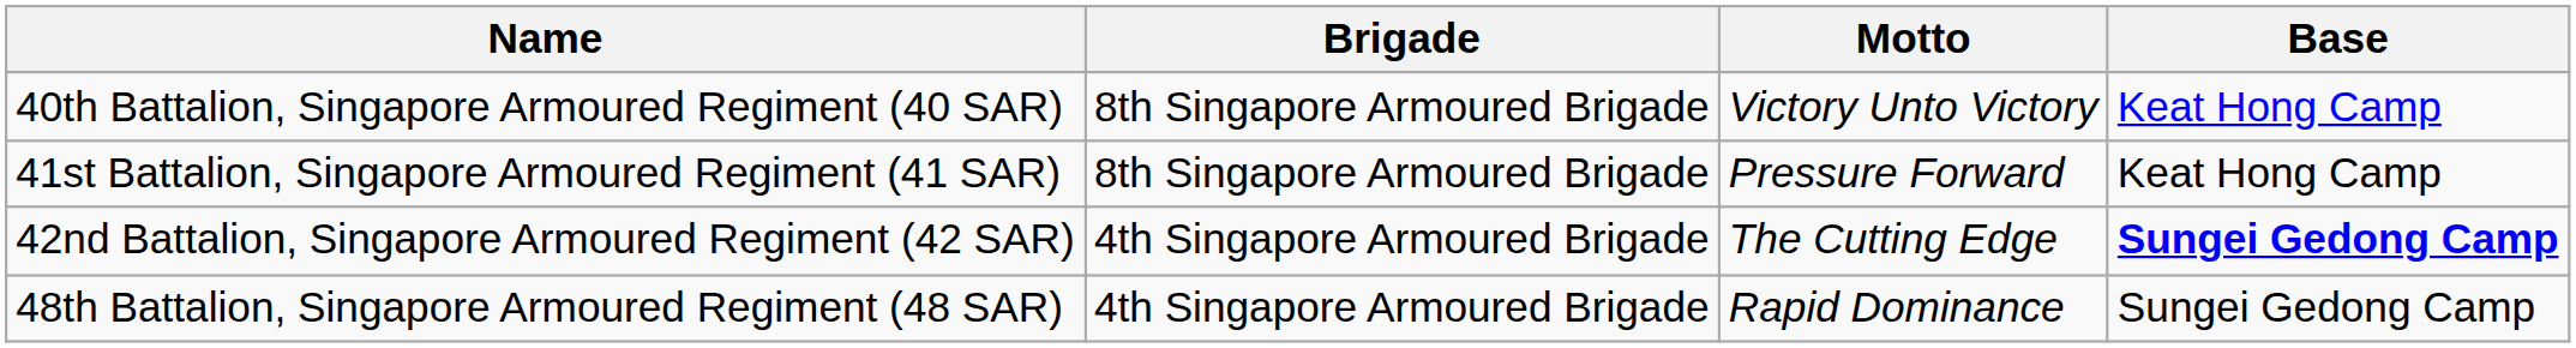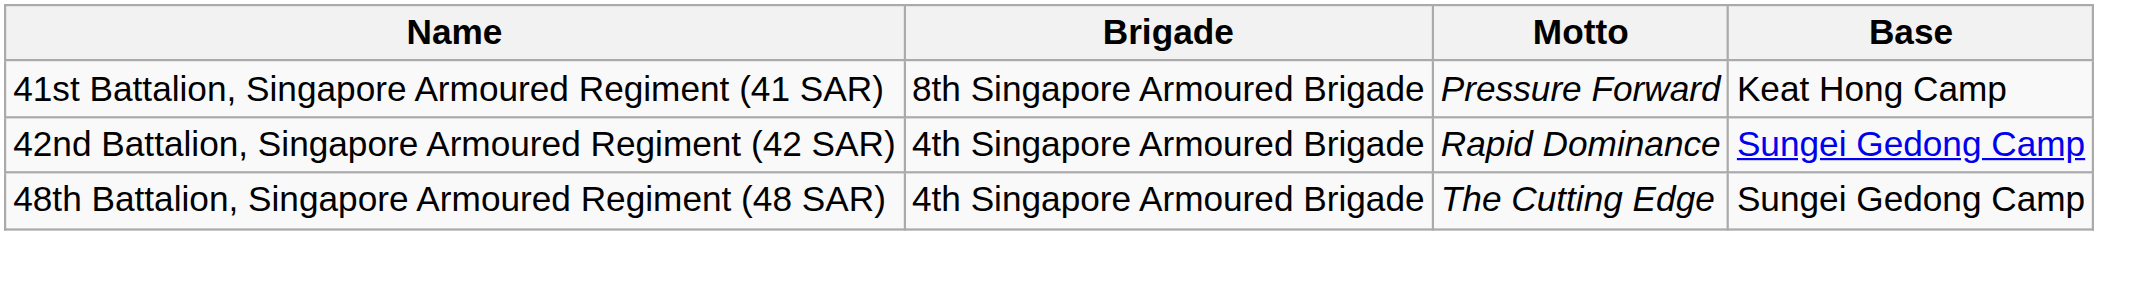 <table class="wikitable">
 <tr>
 <th>Name</th>
 <th>Brigade</th>
 <th>Motto</th>
 <th>Base</th>
-</tr>
-<tr>
-<td>40th Battalion, Singapore Armoured Regiment (40 SAR)</td>
-<td>8th Singapore Armoured Brigade</td>
-<td><em>Victory Unto Victory</em></td>
-<td><a href='#'>Keat Hong Camp</a></td>
 </tr>
 <tr>
 <td>41st Battalion, Singapore Armoured Regiment (41 SAR)</td>
 <td>8th Singapore Armoured Brigade</td>
 <td><em>Pressure Forward</em></td>
 <td>Keat Hong Camp</td>
 </tr>
 <tr>
 <td>42nd Battalion, Singapore Armoured Regiment (42 SAR)</td>
 <td>4th Singapore Armoured Brigade</td>
-<td><em>The Cutting Edge</em></td>
-<td><strong><a href='#'>Sungei Gedong Camp</a></strong></td>
+<td><em>Rapid Dominance</em></td>
+<td><a href='#'>Sungei Gedong Camp</a></td>
 </tr>
 <tr>
 <td>48th Battalion, Singapore Armoured Regiment (48 SAR)</td>
 <td>4th Singapore Armoured Brigade</td>
-<td><em>Rapid Dominance</em></td>
+<td><em>The Cutting Edge</em></td>
 <td>Sungei Gedong Camp</td>
 </tr>
 </table>
